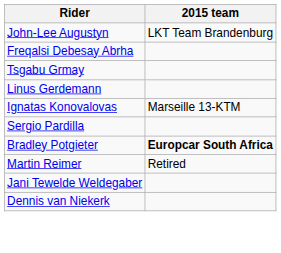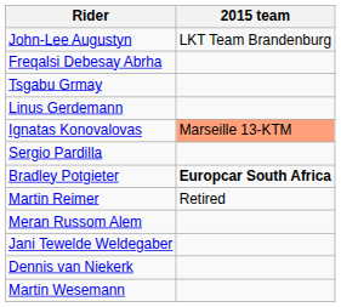 <table class="wikitable">
 <tr>
 <th>Rider</th>
 <th>2015 team</th>
 </tr>
 <tr>
 <td><a href='#'>John-Lee Augustyn</a></td>
 <td>LKT Team Brandenburg</td>
 </tr>
 <tr>
 <td><a href='#'>Freqalsi Debesay Abrha</a></td>
 <td></td>
 </tr>
 <tr>
 <td><a href='#'>Tsgabu Grmay</a></td>
 <td></td>
 </tr>
 <tr>
 <td><a href='#'>Linus Gerdemann</a></td>
 <td></td>
 </tr>
 <tr>
 <td><a href='#'>Ignatas Konovalovas</a></td>
-<td>Marseille 13-KTM</td>
+<td style="background: lightsalmon;">Marseille 13-KTM</td>
 </tr>
 <tr>
 <td><a href='#'>Sergio Pardilla</a></td>
 <td></td>
 </tr>
 <tr>
 <td><a href='#'>Bradley Potgieter</a></td>
 <td><strong>Europcar South Africa</strong></td>
 </tr>
 <tr>
 <td><a href='#'>Martin Reimer</a></td>
 <td>Retired</td>
 </tr>
 <tr>
+<td><a href='#'>Meran Russom Alem</a></td>
+<td></td>
+</tr>
+<tr>
 <td><a href='#'>Jani Tewelde Weldegaber</a></td>
 <td></td>
 </tr>
 <tr>
 <td><a href='#'>Dennis van Niekerk</a></td>
 <td></td>
 </tr>
+<tr>
+<td><a href='#'>Martin Wesemann</a></td>
+<td></td>
+</tr>
 </table>
